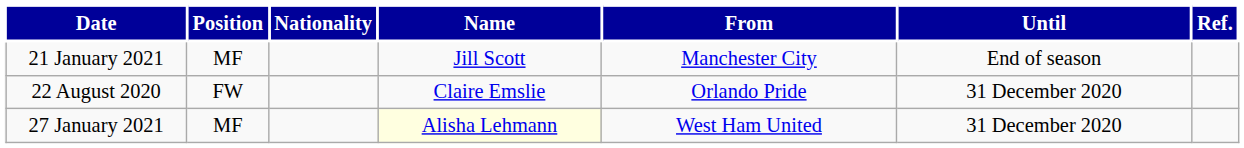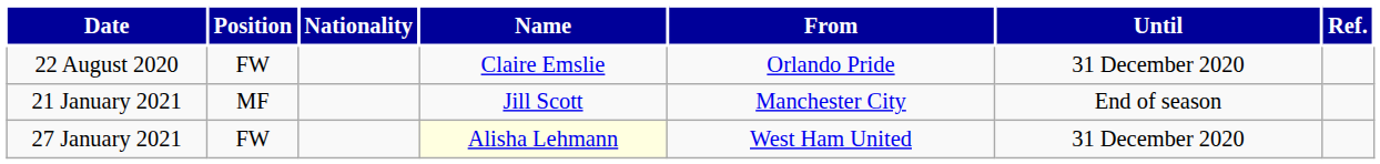 <table class="wikitable" style="text-align:center; font-size:90%; ">
 <tr>
 <th style="background:#000099;color:white;border:2px solid #ffffff; width:120px;">Date</th>
 <th style="background:#000099;color:white;border:2px solid #ffffff; width:50px;">Position</th>
 <th style="background:#000099;color:white;border:2px solid #ffffff; width:50px;">Nationality</th>
 <th style="background:#000099;color:white;border:2px solid #ffffff; width:150px;">Name</th>
 <th style="background:#000099;color:white;border:2px solid #ffffff; width:200px;">From</th>
 <th style="background:#000099;color:white;border:2px solid #ffffff; width:200px;">Until</th>
 <th style="background:#000099;color:white;border:2px solid #ffffff; width:25px;">Ref.</th>
 </tr>
 <tr>
+<td>22 August 2020</td>
+<td>FW</td>
+<td></td>
+<td><a href='#'>Claire Emslie</a></td>
+<td> <a href='#'>Orlando Pride</a></td>
+<td>31 December 2020</td>
+<td></td>
+</tr>
+<tr>
 <td>21 January 2021</td>
 <td>MF</td>
 <td></td>
 <td><a href='#'>Jill Scott</a></td>
 <td> <a href='#'>Manchester City</a></td>
 <td>End of season</td>
 <td></td>
 </tr>
 <tr>
-<td>22 August 2020</td>
+<td>27 January 2021</td>
 <td>FW</td>
-<td></td>
-<td><a href='#'>Claire Emslie</a></td>
-<td> <a href='#'>Orlando Pride</a></td>
-<td>31 December 2020</td>
-<td></td>
-</tr>
-<tr>
-<td>27 January 2021</td>
-<td>MF</td>
 <td></td>
 <td style="background: lightyellow;"><a href='#'>Alisha Lehmann</a></td>
 <td> <a href='#'>West Ham United</a></td>
 <td>31 December 2020</td>
 <td></td>
 </tr>
 </table>
